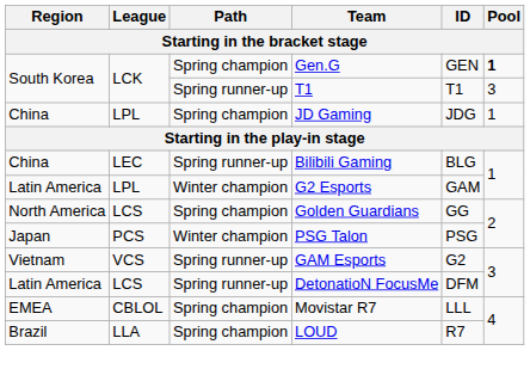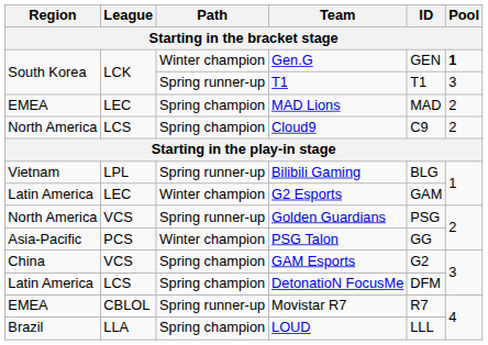 <table class="wikitable" style="white-space:nowrap;">
 <tr>
 <th>Region</th>
 <th>League</th>
 <th>Path</th>
 <th>Team</th>
 <th>ID</th>
 <th>Pool</th>
 </tr>
 <tr>
 <th colspan="6">Starting in the bracket stage</th>
 </tr>
 <tr>
 <td rowspan="2">South Korea</td>
 <td rowspan="2" title="League of Legends Champions Korea">LCK</td>
-<td>Spring champion</td>
+<td>Winter champion</td>
 <td><a href='#'>Gen.G</a></td>
 <td>GEN</td>
 <td><strong>1</strong></td>
 </tr>
 <tr>
 <td>Spring runner-up</td>
 <td><a href='#'>T1</a></td>
 <td>T1</td>
 <td>3</td>
 </tr>
 <tr>
-<td>China</td>
-<td title="League of Legends Pro League">LPL</td>
+<td>EMEA</td>
+<td title="League of Legends European Championship">LEC</td>
 <td>Spring champion</td>
-<td><a href='#'>JD Gaming</a></td>
-<td>JDG</td>
-<td>1</td>
+<td><a href='#'>MAD Lions</a></td>
+<td>MAD</td>
+<td>2</td>
+</tr>
+<tr>
+<td>North America</td>
+<td title="League of Legends Championship Series">LCS</td>
+<td>Spring champion</td>
+<td><a href='#'>Cloud9</a></td>
+<td>C9</td>
+<td>2</td>
 </tr>
 <tr>
 <th colspan="6">Starting in the play-in stage</th>
 </tr>
 <tr>
-<td>China</td>
-<td title="League of Legends European Championship">LEC</td>
+<td>Vietnam</td>
+<td title="League of Legends Pro League">LPL</td>
 <td>Spring runner-up</td>
 <td><a href='#'>Bilibili Gaming</a></td>
 <td>BLG</td>
 <td rowspan="2">1</td>
 </tr>
 <tr>
 <td>Latin America</td>
-<td title="League of Legends Pro League">LPL</td>
+<td title="League of Legends European Championship">LEC</td>
 <td>Winter champion</td>
 <td><a href='#'>G2 Esports</a></td>
 <td>GAM</td>
 </tr>
 <tr>
 <td>North America</td>
-<td title="League of Legends Championship Series">LCS</td>
-<td>Spring champion</td>
+<td title="Vietnam Championship Series">VCS</td>
+<td>Spring runner-up</td>
 <td><a href='#'>Golden Guardians</a></td>
-<td>GG</td>
+<td>PSG</td>
 <td rowspan="2">2</td>
 </tr>
 <tr>
-<td>Japan</td>
+<td title="Taiwan/Hong Kong/Macau/Southeast Asia/Oceania">Asia-Pacific</td>
 <td title="Pacific Championship Series">PCS</td>
 <td>Winter champion</td>
 <td><a href='#'>PSG Talon</a></td>
-<td>PSG</td>
+<td>GG</td>
 </tr>
 <tr>
-<td>Vietnam</td>
+<td>China</td>
 <td title="Vietnam Championship Series">VCS</td>
-<td>Spring runner-up</td>
+<td>Spring champion</td>
 <td><a href='#'>GAM Esports</a></td>
 <td>G2</td>
 <td rowspan="2">3</td>
 </tr>
 <tr>
 <td>Latin America</td>
 <td title="League of Legends Championship Series">LCS</td>
-<td>Spring runner-up</td>
+<td>Spring champion</td>
 <td><a href='#'>DetonatioN FocusMe</a></td>
 <td>DFM</td>
 </tr>
 <tr>
 <td>EMEA</td>
 <td title="Campeonato Brasileiro de League of Legends">CBLOL</td>
-<td>Spring champion</td>
+<td>Spring runner-up</td>
 <td>Movistar R7</td>
-<td>LLL</td>
+<td>R7</td>
 <td rowspan="2">4</td>
 </tr>
 <tr>
 <td>Brazil</td>
 <td title="Liga Latinoamérica">LLA</td>
 <td>Spring champion</td>
 <td><a href='#'>LOUD</a></td>
-<td>R7</td>
+<td>LLL</td>
 </tr>
 </table>
